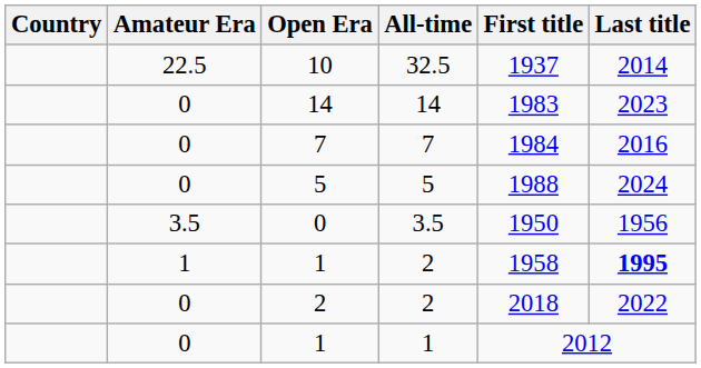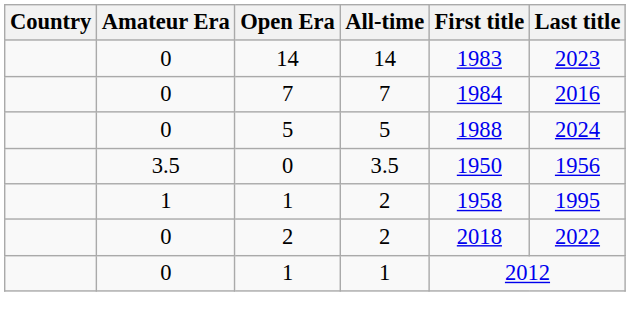 <table class="wikitable sortable">
 <tr>
 <th>Country</th>
 <th>Amateur Era</th>
 <th>Open Era</th>
 <th>All-time</th>
 <th>First title</th>
 <th>Last title</th>
-</tr>
-<tr>
-<td></td>
-<td align="center">22.5</td>
-<td align="center">10</td>
-<td align="center">32.5</td>
-<td align="center"><a href='#'>1937</a></td>
-<td align="center"><a href='#'>2014</a></td>
 </tr>
 <tr>
 <td></td>
 <td align="center">0</td>
 <td align="center">14</td>
 <td align="center">14</td>
 <td align="center"><a href='#'>1983</a></td>
 <td align="center"><a href='#'>2023</a></td>
 </tr>
 <tr>
 <td></td>
 <td align="center">0</td>
 <td align="center">7</td>
 <td align="center">7</td>
 <td align="center"><a href='#'>1984</a></td>
 <td align="center"><a href='#'>2016</a></td>
 </tr>
 <tr>
 <td></td>
 <td align="center">0</td>
 <td align="center">5</td>
 <td align="center">5</td>
 <td align="center"><a href='#'>1988</a></td>
 <td align="center"><a href='#'>2024</a></td>
 </tr>
 <tr>
 <td></td>
 <td align="center">3.5</td>
 <td align="center">0</td>
 <td align="center">3.5</td>
 <td align="center"><a href='#'>1950</a></td>
 <td align="center"><a href='#'>1956</a></td>
 </tr>
 <tr>
 <td></td>
 <td align="center">1</td>
 <td align="center">1</td>
 <td align="center">2</td>
 <td align="center"><a href='#'>1958</a></td>
-<td align="center"><strong><a href='#'>1995</a></strong></td>
+<td align="center"><a href='#'>1995</a></td>
 </tr>
 <tr>
 <td></td>
 <td align="center">0</td>
 <td align="center">2</td>
 <td align="center">2</td>
 <td align="center"><a href='#'>2018</a></td>
 <td align="center"><a href='#'>2022</a></td>
 </tr>
 <tr>
 <td></td>
 <td align="center">0</td>
 <td align="center">1</td>
 <td align="center">1</td>
 <td colspan="2" align="center"><a href='#'>2012</a></td>
 </tr>
 </table>
